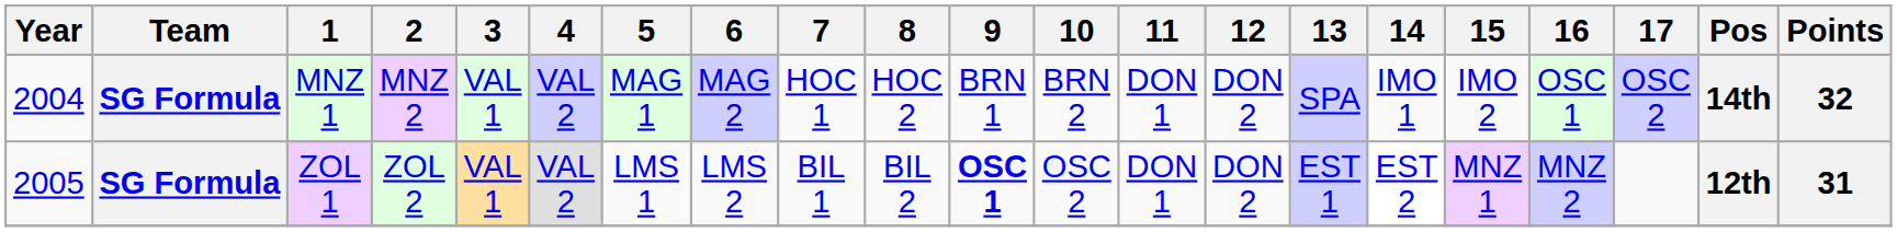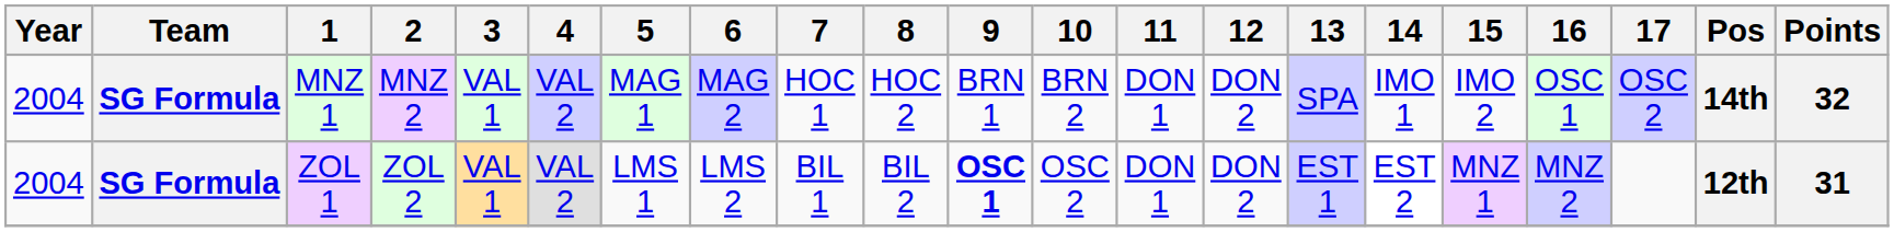 <table class="wikitable" style="text-align:center; font-size:85%">
 <tr>
 <th>Year</th>
 <th>Team</th>
 <th>1</th>
 <th>2</th>
 <th>3</th>
 <th>4</th>
 <th>5</th>
 <th>6</th>
 <th>7</th>
 <th>8</th>
 <th>9</th>
 <th>10</th>
 <th>11</th>
 <th>12</th>
 <th>13</th>
 <th>14</th>
 <th>15</th>
 <th>16</th>
 <th>17</th>
 <th>Pos</th>
 <th>Points</th>
 </tr>
 <tr>
 <td><a href='#'>2004</a></td>
 <th nowrap><a href='#'>SG Formula</a></th>
 <td style="background:#DFFFDF;"><a href='#'>MNZ<br>1</a><br></td>
 <td style="background:#EFCFFF;"><a href='#'>MNZ<br>2</a><br></td>
 <td style="background:#DFFFDF;"><a href='#'>VAL<br>1</a><br></td>
 <td style="background:#CFCFFF;"><a href='#'>VAL<br>2</a><br></td>
 <td style="background:#DFFFDF;"><a href='#'>MAG<br>1</a><br></td>
 <td style="background:#CFCFFF;"><a href='#'>MAG<br>2</a><br></td>
 <td><a href='#'>HOC<br>1</a></td>
 <td><a href='#'>HOC<br>2</a></td>
 <td><a href='#'>BRN<br>1</a></td>
 <td><a href='#'>BRN<br>2</a></td>
 <td><a href='#'>DON<br>1</a></td>
 <td><a href='#'>DON<br>2</a></td>
 <td style="background:#CFCFFF;"><a href='#'>SPA</a><br></td>
 <td><a href='#'>IMO<br>1</a></td>
 <td><a href='#'>IMO<br>2</a></td>
 <td style="background:#DFFFDF;"><a href='#'>OSC<br>1</a><br></td>
 <td style="background:#CFCFFF;"><a href='#'>OSC<br>2</a><br></td>
 <th>14th</th>
 <th>32</th>
 </tr>
 <tr>
-<td><a href='#'>2005</a></td>
+<td><a href='#'>2004</a></td>
 <th nowrap><a href='#'>SG Formula</a></th>
 <td style="background:#EFCFFF;"><a href='#'>ZOL<br>1</a><br></td>
 <td style="background:#DFFFDF;"><a href='#'>ZOL<br>2</a><br></td>
 <td style="background:#FFDF9F;"><a href='#'>VAL<br>1</a><br></td>
 <td style="background:#DFDFDF;"><a href='#'>VAL<br>2</a><br></td>
 <td><a href='#'>LMS<br>1</a></td>
 <td><a href='#'>LMS<br>2</a></td>
 <td><a href='#'>BIL<br>1</a></td>
 <td><a href='#'>BIL<br>2</a></td>
 <td><strong><a href='#'>OSC<br>1</a></strong></td>
 <td><a href='#'>OSC<br>2</a></td>
 <td><a href='#'>DON<br>1</a></td>
 <td><a href='#'>DON<br>2</a></td>
 <td style="background:#CFCFFF;"><a href='#'>EST<br>1</a><br></td>
 <td style="background:#FFFFFF;"><a href='#'>EST<br>2</a><br></td>
 <td style="background:#EFCFFF;"><a href='#'>MNZ<br>1</a><br></td>
 <td style="background:#CFCFFF;"><a href='#'>MNZ<br>2</a><br></td>
 <td></td>
 <th>12th</th>
 <th>31</th>
 </tr>
 <tr>
 </tr>
 </table>
